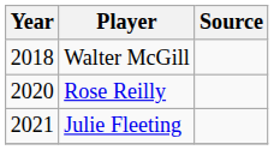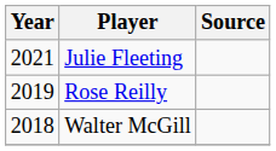 <table class="wikitable sortable">
 <tr>
 <th>Year</th>
 <th>Player</th>
 <th>Source</th>
 </tr>
 <tr>
+<td>2021</td>
+<td><a href='#'>Julie Fleeting</a></td>
+<td></td>
+</tr>
+<tr>
+<td>2019</td>
+<td><a href='#'>Rose Reilly</a></td>
+<td></td>
+</tr>
+<tr>
 <td>2018</td>
 <td>Walter McGill</td>
 <td></td>
 </tr>
 <tr>
-<td>2020</td>
-<td><a href='#'>Rose Reilly</a></td>
-<td></td>
-</tr>
-<tr>
-<td>2021</td>
-<td><a href='#'>Julie Fleeting</a></td>
-<td></td>
-</tr>
-<tr>
 </tr>
 </table>
